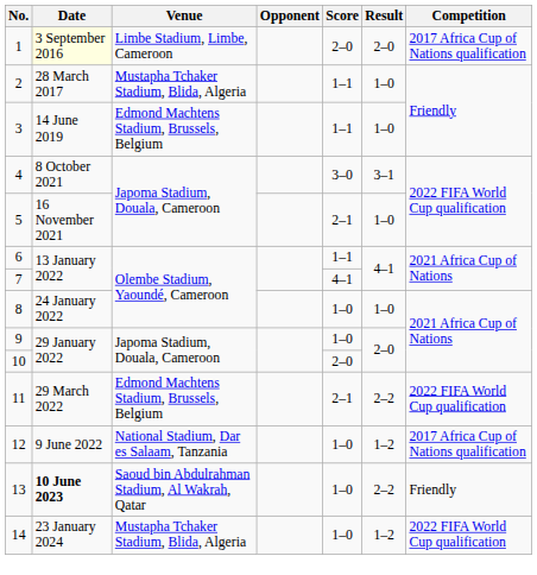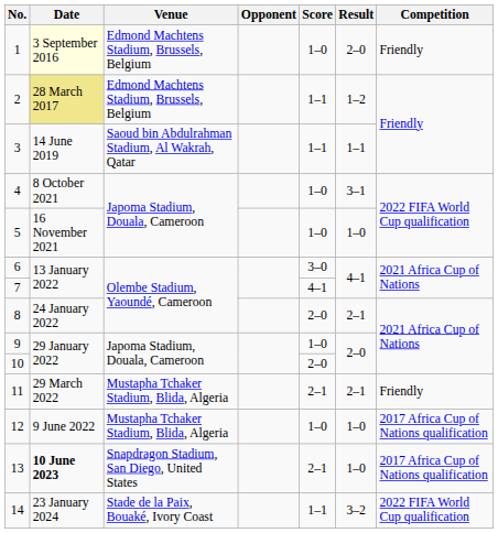 <table class="wikitable sortable">
 <tr>
 <th>No.</th>
 <th>Date</th>
 <th>Venue</th>
 <th>Opponent</th>
 <th>Score</th>
 <th>Result</th>
 <th>Competition</th>
 </tr>
 <tr>
 <td align="center">1</td>
 <td style="background: lightyellow;">3 September 2016</td>
-<td><a href='#'>Limbe Stadium</a>, <a href='#'>Limbe</a>, Cameroon</td>
+<td><a href='#'>Edmond Machtens Stadium</a>, <a href='#'>Brussels</a>, Belgium</td>
 <td></td>
+<td align="center">1–0</td>
 <td align="center">2–0</td>
-<td align="center">2–0</td>
-<td><a href='#'>2017 Africa Cup of Nations qualification</a></td>
+<td>Friendly</td>
 </tr>
 <tr>
 <td align="center">2</td>
-<td>28 March 2017</td>
-<td><a href='#'>Mustapha Tchaker Stadium</a>, <a href='#'>Blida</a>, Algeria</td>
+<td style="background: khaki;">28 March 2017</td>
+<td><a href='#'>Edmond Machtens Stadium</a>, <a href='#'>Brussels</a>, Belgium</td>
 <td></td>
 <td align="center">1–1</td>
-<td align="center">1–0</td>
+<td align="center">1–2</td>
 <td rowspan="2"><a href='#'>Friendly</a></td>
 </tr>
 <tr>
 <td align="center">3</td>
 <td>14 June 2019</td>
-<td><a href='#'>Edmond Machtens Stadium</a>, <a href='#'>Brussels</a>, Belgium</td>
+<td><a href='#'>Saoud bin Abdulrahman Stadium</a>, <a href='#'>Al Wakrah</a>, Qatar</td>
 <td></td>
 <td align="center">1–1</td>
-<td align="center">1–0</td>
+<td align="center">1–1</td>
 </tr>
 <tr>
 <td align="center">4</td>
 <td>8 October 2021</td>
 <td rowspan="2"><a href='#'>Japoma Stadium</a>, <a href='#'>Douala</a>, Cameroon</td>
 <td></td>
-<td align="center">3–0</td>
+<td align="center">1–0</td>
 <td align="center">3–1</td>
 <td rowspan="2"><a href='#'>2022 FIFA World Cup qualification</a></td>
 </tr>
 <tr>
 <td align="center">5</td>
 <td>16 November 2021</td>
 <td></td>
-<td align="center">2–1</td>
+<td align="center">1–0</td>
 <td align="center">1–0</td>
 </tr>
 <tr>
 <td align="center">6</td>
 <td rowspan="2">13 January 2022</td>
 <td rowspan="3"><a href='#'>Olembe Stadium</a>, <a href='#'>Yaoundé</a>, Cameroon</td>
 <td rowspan="2"></td>
-<td align="center">1–1</td>
+<td align="center">3–0</td>
 <td rowspan="2" align="center">4–1</td>
 <td rowspan="2"><a href='#'>2021 Africa Cup of Nations</a></td>
 </tr>
 <tr>
 <td align="center">7</td>
 <td align="center">4–1</td>
 </tr>
 <tr>
 <td align="center">8</td>
 <td>24 January 2022</td>
 <td></td>
-<td align="center">1–0</td>
-<td align="center">1–0</td>
+<td align="center">2–0</td>
+<td align="center">2–1</td>
 <td rowspan="3"><a href='#'>2021 Africa Cup of Nations</a></td>
 </tr>
 <tr>
 <td align="center">9</td>
 <td rowspan="2">29 January 2022</td>
 <td rowspan="2">Japoma Stadium, Douala, Cameroon</td>
 <td rowspan="2"></td>
 <td align="center">1–0</td>
 <td rowspan="2" align="center">2–0</td>
 </tr>
 <tr>
 <td align="center">10</td>
 <td align="center">2–0</td>
 </tr>
 <tr>
 <td align="center">11</td>
 <td>29 March 2022</td>
-<td><a href='#'>Edmond Machtens Stadium</a>, <a href='#'>Brussels</a>, Belgium</td>
+<td><a href='#'>Mustapha Tchaker Stadium</a>, <a href='#'>Blida</a>, Algeria</td>
 <td></td>
 <td align="center">2–1</td>
-<td align="center">2–2</td>
-<td><a href='#'>2022 FIFA World Cup qualification</a></td>
+<td align="center">2–1 </td>
+<td>Friendly</td>
 </tr>
 <tr>
 <td align="center">12</td>
 <td>9 June 2022</td>
-<td><a href='#'>National Stadium</a>, <a href='#'>Dar es Salaam</a>, Tanzania</td>
+<td><a href='#'>Mustapha Tchaker Stadium</a>, <a href='#'>Blida</a>, Algeria</td>
 <td></td>
 <td align="center">1–0</td>
-<td align="center">1–2</td>
+<td align="center">1–0</td>
 <td><a href='#'>2017 Africa Cup of Nations qualification</a></td>
 </tr>
 <tr>
 <td align="center">13</td>
 <td><strong>10 June 2023</strong></td>
-<td><a href='#'>Saoud bin Abdulrahman Stadium</a>, <a href='#'>Al Wakrah</a>, Qatar</td>
+<td><a href='#'>Snapdragon Stadium</a>, <a href='#'>San Diego</a>, United States</td>
 <td></td>
+<td align="center">2–1</td>
 <td align="center">1–0</td>
-<td align="center">2–2</td>
-<td>Friendly</td>
+<td><a href='#'>2017 Africa Cup of Nations qualification</a></td>
 </tr>
 <tr>
 <td align="center">14</td>
 <td>23 January 2024</td>
-<td><a href='#'>Mustapha Tchaker Stadium</a>, <a href='#'>Blida</a>, Algeria</td>
+<td><a href='#'>Stade de la Paix</a>, <a href='#'>Bouaké</a>, Ivory Coast</td>
 <td></td>
-<td align="center">1–0</td>
-<td align="center">1–2</td>
+<td align="center">1–1</td>
+<td align="center">3–2</td>
 <td><a href='#'>2022 FIFA World Cup qualification</a></td>
 </tr>
 </table>
